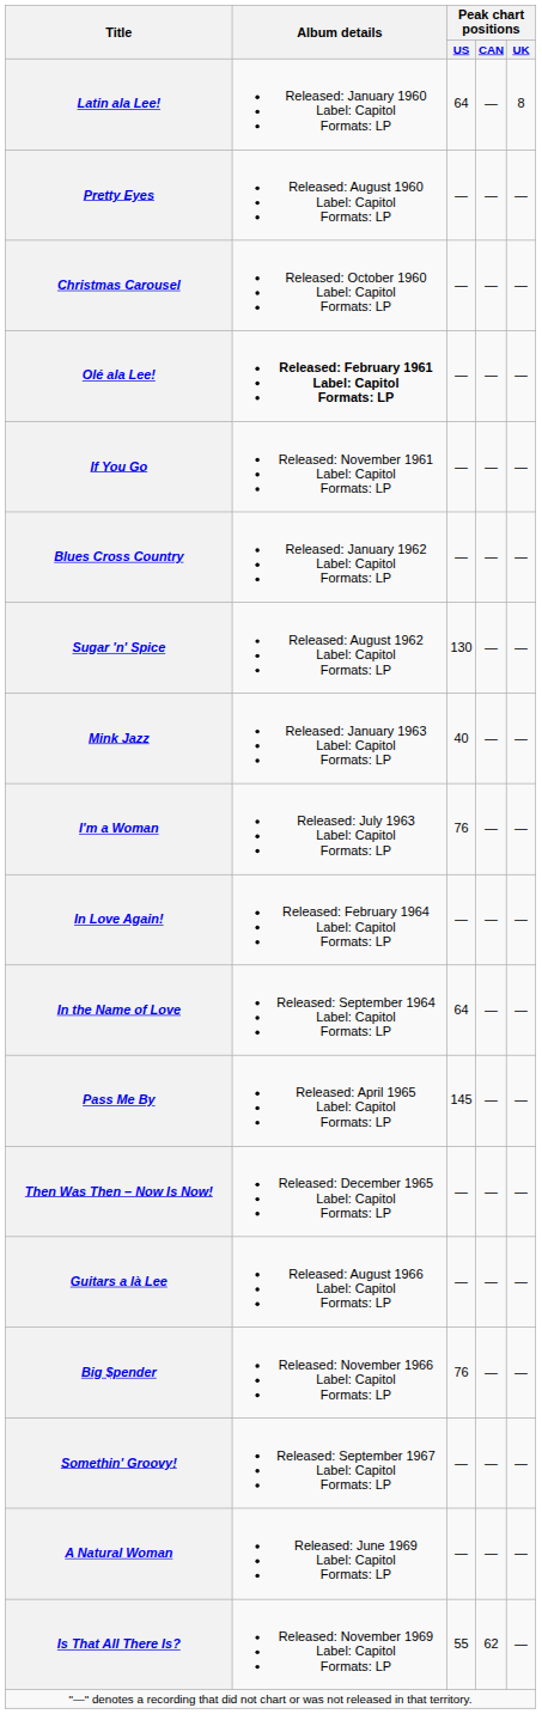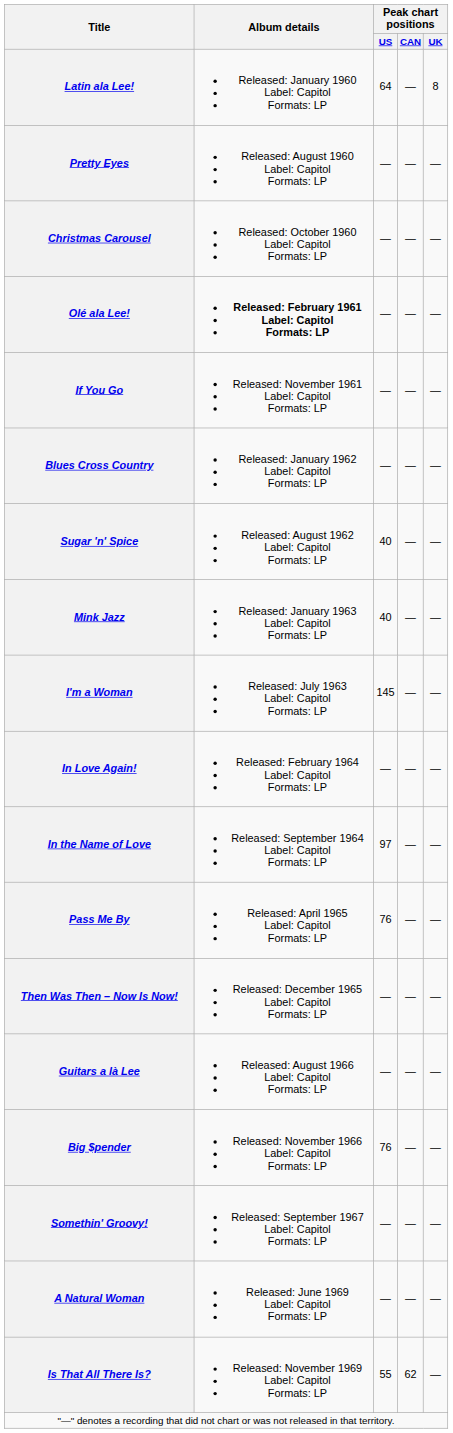 <table class="wikitable plainrowheaders" style="text-align:center;">
 <tr>
 <th scope="col" rowspan="2" style="width:17em;">Title</th>
 <th scope="col" rowspan="2" style="width:16em;">Album details</th>
 <th scope="col" colspan="3">Peak chart positions</th>
 </tr>
 <tr>
 <th scope="col" style="width:2em;font-size:90%;"><a href='#'>US</a><br></th>
 <th scope="col" style="width:2em;font-size:90%;"><a href='#'>CAN</a><br></th>
 <th scope="col" style="width:2em;font-size:90%;"><a href='#'>UK</a><br></th>
 </tr>
 <tr>
 <th scope="row"><em><a href='#'>Latin ala Lee!</a></em></th>
 <td><br><ul><li>Released: January 1960</li><li>Label: Capitol</li><li>Formats: LP</li></ul></td>
 <td>64</td>
 <td>—</td>
 <td>8</td>
 </tr>
 <tr>
 <th scope="row"><em><a href='#'>Pretty Eyes</a></em></th>
 <td><br><ul><li>Released: August 1960</li><li>Label: Capitol</li><li>Formats: LP</li></ul></td>
 <td>—</td>
 <td>—</td>
 <td>—</td>
 </tr>
 <tr>
 <th scope="row"><em><a href='#'>Christmas Carousel</a></em></th>
 <td><br><ul><li>Released: October 1960</li><li>Label: Capitol</li><li>Formats: LP</li></ul></td>
 <td>—</td>
 <td>—</td>
 <td>—</td>
 </tr>
 <tr>
 <th scope="row"><em><a href='#'>Olé ala Lee!</a></em></th>
 <td><strong><br><ul><li>Released: February 1961</li><li>Label: Capitol</li><li>Formats: LP</li></ul></strong></td>
 <td>—</td>
 <td>—</td>
 <td>—</td>
 </tr>
 <tr>
 <th scope="row"><em><a href='#'>If You Go</a></em></th>
 <td><br><ul><li>Released: November 1961</li><li>Label: Capitol</li><li>Formats: LP</li></ul></td>
 <td>—</td>
 <td>—</td>
 <td>—</td>
 </tr>
 <tr>
 <th scope="row"><em><a href='#'>Blues Cross Country</a></em></th>
 <td><br><ul><li>Released: January 1962</li><li>Label: Capitol</li><li>Formats: LP</li></ul></td>
 <td>—</td>
 <td>—</td>
 <td>—</td>
 </tr>
 <tr>
 <th scope="row"><em><a href='#'>Sugar 'n' Spice</a></em></th>
 <td><br><ul><li>Released: August 1962</li><li>Label: Capitol</li><li>Formats: LP</li></ul></td>
-<td>130</td>
+<td>40</td>
 <td>—</td>
 <td>—</td>
 </tr>
 <tr>
 <th scope="row"><em><a href='#'>Mink Jazz</a></em></th>
 <td><br><ul><li>Released: January 1963</li><li>Label: Capitol</li><li>Formats: LP</li></ul></td>
 <td>40</td>
 <td>—</td>
 <td>—</td>
 </tr>
 <tr>
 <th scope="row"><em><a href='#'>I'm a Woman</a></em></th>
 <td><br><ul><li>Released: July 1963</li><li>Label: Capitol</li><li>Formats: LP</li></ul></td>
-<td>76</td>
+<td>145</td>
 <td>—</td>
 <td>—</td>
 </tr>
 <tr>
 <th scope="row"><em><a href='#'>In Love Again!</a></em></th>
 <td><br><ul><li>Released: February 1964</li><li>Label: Capitol</li><li>Formats: LP</li></ul></td>
 <td>—</td>
 <td>—</td>
 <td>—</td>
 </tr>
 <tr>
 <th scope="row"><em><a href='#'>In the Name of Love</a></em></th>
 <td><br><ul><li>Released: September 1964</li><li>Label: Capitol</li><li>Formats: LP</li></ul></td>
-<td>64</td>
+<td>97</td>
 <td>—</td>
 <td>—</td>
 </tr>
 <tr>
 <th scope="row"><em><a href='#'>Pass Me By</a></em></th>
 <td><br><ul><li>Released: April 1965</li><li>Label: Capitol</li><li>Formats: LP</li></ul></td>
-<td>145</td>
+<td>76</td>
 <td>—</td>
 <td>—</td>
 </tr>
 <tr>
 <th scope="row"><em><a href='#'>Then Was Then – Now Is Now!</a></em></th>
 <td><br><ul><li>Released: December 1965</li><li>Label: Capitol</li><li>Formats: LP</li></ul></td>
 <td>—</td>
 <td>—</td>
 <td>—</td>
 </tr>
 <tr>
 <th scope="row"><em><a href='#'>Guitars a là Lee</a></em></th>
 <td><br><ul><li>Released: August 1966</li><li>Label: Capitol</li><li>Formats: LP</li></ul></td>
 <td>—</td>
 <td>—</td>
 <td>—</td>
 </tr>
 <tr>
 <th scope="row"><em><a href='#'>Big $pender</a></em></th>
 <td><br><ul><li>Released: November 1966</li><li>Label: Capitol</li><li>Formats: LP</li></ul></td>
 <td>76</td>
 <td>—</td>
 <td>—</td>
 </tr>
 <tr>
 <th scope="row"><em><a href='#'>Somethin' Groovy!</a></em></th>
 <td><br><ul><li>Released: September 1967</li><li>Label: Capitol</li><li>Formats: LP</li></ul></td>
 <td>—</td>
 <td>—</td>
 <td>—</td>
 </tr>
 <tr>
 <th scope="row"><em><a href='#'>A Natural Woman</a></em></th>
 <td><br><ul><li>Released: June 1969</li><li>Label: Capitol</li><li>Formats: LP</li></ul></td>
 <td>—</td>
 <td>—</td>
 <td>—</td>
 </tr>
 <tr>
 <th scope="row"><em><a href='#'>Is That All There Is?</a></em></th>
 <td><br><ul><li>Released: November 1969</li><li>Label: Capitol</li><li>Formats: LP</li></ul></td>
 <td>55</td>
 <td>62</td>
 <td>—</td>
 </tr>
 <tr>
 <td colspan="5" style="font-size:90%">"—" denotes a recording that did not chart or was not released in that territory.</td>
 </tr>
 </table>
